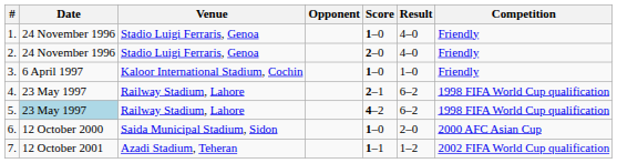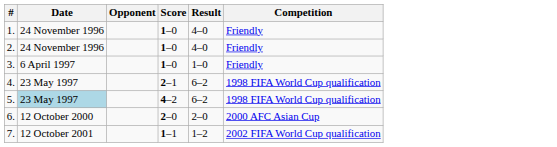 <table class="wikitable">
 <tr>
 <th>#</th>
 <th>Date</th>
-<th>Venue</th>
 <th>Opponent</th>
 <th>Score</th>
 <th>Result</th>
 <th>Competition</th>
 </tr>
 <tr>
 <td>1.</td>
 <td>24 November 1996</td>
-<td><a href='#'>Stadio Luigi Ferraris</a>, <a href='#'>Genoa</a></td>
 <td></td>
 <td><strong>1</strong>–0</td>
 <td>4–0</td>
 <td><a href='#'>Friendly</a></td>
 </tr>
 <tr>
 <td>2.</td>
 <td>24 November 1996</td>
-<td><a href='#'>Stadio Luigi Ferraris</a>, <a href='#'>Genoa</a></td>
 <td></td>
-<td><strong>2</strong>–0</td>
+<td><strong>1</strong>–0</td>
 <td>4–0</td>
 <td><a href='#'>Friendly</a></td>
 </tr>
 <tr>
 <td>3.</td>
 <td>6 April 1997</td>
-<td><a href='#'>Kaloor International Stadium</a>, <a href='#'>Cochin</a></td>
 <td></td>
 <td><strong>1</strong>–0</td>
 <td>1–0</td>
 <td><a href='#'>Friendly</a></td>
 </tr>
 <tr>
 <td>4.</td>
 <td>23 May 1997</td>
-<td><a href='#'>Railway Stadium</a>, <a href='#'>Lahore</a></td>
 <td></td>
 <td><strong>2</strong>–1</td>
 <td>6–2</td>
 <td><a href='#'>1998 FIFA World Cup qualification</a></td>
 </tr>
 <tr>
 <td>5.</td>
 <td style="background: lightblue;">23 May 1997</td>
-<td><a href='#'>Railway Stadium</a>, <a href='#'>Lahore</a></td>
 <td></td>
 <td><strong>4</strong>–2</td>
 <td>6–2</td>
 <td><a href='#'>1998 FIFA World Cup qualification</a></td>
 </tr>
 <tr>
 <td>6.</td>
 <td>12 October 2000</td>
-<td><a href='#'>Saida Municipal Stadium</a>, <a href='#'>Sidon</a></td>
 <td></td>
-<td><strong>1</strong>–0</td>
+<td><strong>2</strong>–0</td>
 <td>2–0</td>
 <td><a href='#'>2000 AFC Asian Cup</a></td>
 </tr>
 <tr>
 <td>7.</td>
 <td>12 October 2001</td>
-<td><a href='#'>Azadi Stadium</a>, <a href='#'>Teheran</a></td>
 <td></td>
 <td><strong>1</strong>–1</td>
 <td>1–2</td>
 <td><a href='#'>2002 FIFA World Cup qualification</a></td>
 </tr>
 </table>
